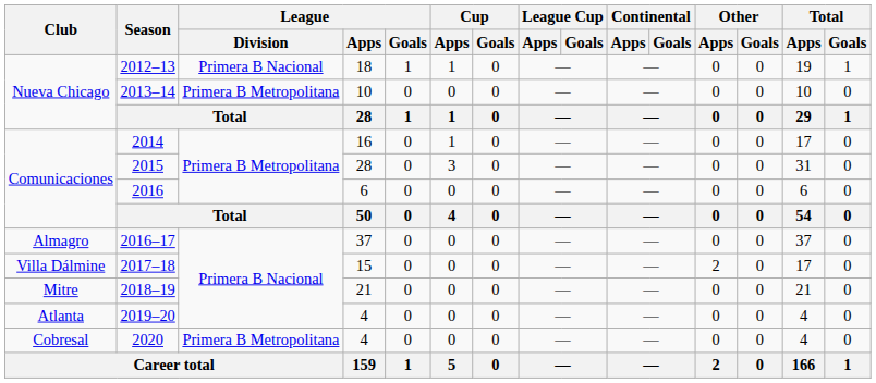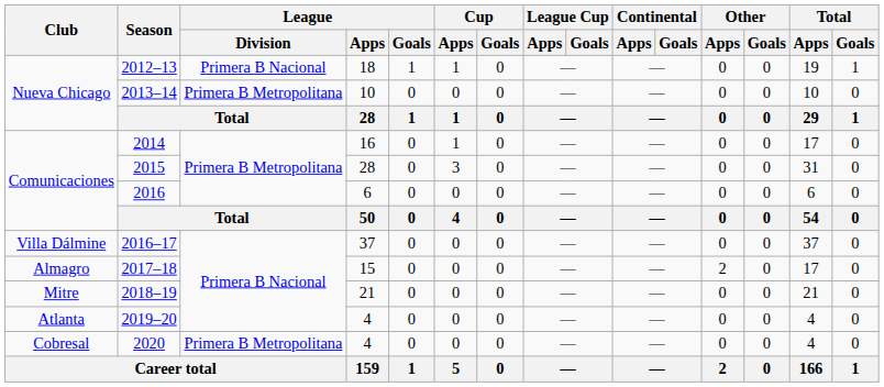 <table class="wikitable" style="text-align:center">
 <tr>
 <th rowspan="2">Club</th>
 <th rowspan="2">Season</th>
 <th colspan="3">League</th>
 <th colspan="2">Cup</th>
 <th colspan="2">League Cup</th>
 <th colspan="2">Continental</th>
 <th colspan="2">Other</th>
 <th colspan="2">Total</th>
 </tr>
 <tr>
 <th>Division</th>
 <th>Apps</th>
 <th>Goals</th>
 <th>Apps</th>
 <th>Goals</th>
 <th>Apps</th>
 <th>Goals</th>
 <th>Apps</th>
 <th>Goals</th>
 <th>Apps</th>
 <th>Goals</th>
 <th>Apps</th>
 <th>Goals</th>
 </tr>
 <tr>
 <td rowspan="3"><a href='#'>Nueva Chicago</a></td>
 <td><a href='#'>2012–13</a></td>
 <td rowspan="1"><a href='#'>Primera B Nacional</a></td>
 <td>18</td>
 <td>1</td>
 <td>1</td>
 <td>0</td>
 <td colspan="2">—</td>
 <td colspan="2">—</td>
 <td>0</td>
 <td>0</td>
 <td>19</td>
 <td>1</td>
 </tr>
 <tr>
 <td><a href='#'>2013–14</a></td>
 <td rowspan="1"><a href='#'>Primera B Metropolitana</a></td>
 <td>10</td>
 <td>0</td>
 <td>0</td>
 <td>0</td>
 <td colspan="2">—</td>
 <td colspan="2">—</td>
 <td>0</td>
 <td>0</td>
 <td>10</td>
 <td>0</td>
 </tr>
 <tr>
 <th colspan="2">Total</th>
 <th>28</th>
 <th>1</th>
 <th>1</th>
 <th>0</th>
 <th colspan="2">—</th>
 <th colspan="2">—</th>
 <th>0</th>
 <th>0</th>
 <th>29</th>
 <th>1</th>
 </tr>
 <tr>
 <td rowspan="4"><a href='#'>Comunicaciones</a></td>
 <td><a href='#'>2014</a></td>
 <td rowspan="3"><a href='#'>Primera B Metropolitana</a></td>
 <td>16</td>
 <td>0</td>
 <td>1</td>
 <td>0</td>
 <td colspan="2">—</td>
 <td colspan="2">—</td>
 <td>0</td>
 <td>0</td>
 <td>17</td>
 <td>0</td>
 </tr>
 <tr>
 <td><a href='#'>2015</a></td>
 <td>28</td>
 <td>0</td>
 <td>3</td>
 <td>0</td>
 <td colspan="2">—</td>
 <td colspan="2">—</td>
 <td>0</td>
 <td>0</td>
 <td>31</td>
 <td>0</td>
 </tr>
 <tr>
 <td><a href='#'>2016</a></td>
 <td>6</td>
 <td>0</td>
 <td>0</td>
 <td>0</td>
 <td colspan="2">—</td>
 <td colspan="2">—</td>
 <td>0</td>
 <td>0</td>
 <td>6</td>
 <td>0</td>
 </tr>
 <tr>
 <th colspan="2">Total</th>
 <th>50</th>
 <th>0</th>
 <th>4</th>
 <th>0</th>
 <th colspan="2">—</th>
 <th colspan="2">—</th>
 <th>0</th>
 <th>0</th>
 <th>54</th>
 <th>0</th>
 </tr>
 <tr>
-<td rowspan="1"><a href='#'>Almagro</a></td>
+<td rowspan="1"><a href='#'>Villa Dálmine</a></td>
 <td><a href='#'>2016–17</a></td>
 <td rowspan="4"><a href='#'>Primera B Nacional</a></td>
 <td>37</td>
 <td>0</td>
 <td>0</td>
 <td>0</td>
 <td colspan="2">—</td>
 <td colspan="2">—</td>
 <td>0</td>
 <td>0</td>
 <td>37</td>
 <td>0</td>
 </tr>
 <tr>
-<td rowspan="1"><a href='#'>Villa Dálmine</a></td>
+<td rowspan="1"><a href='#'>Almagro</a></td>
 <td><a href='#'>2017–18</a></td>
 <td>15</td>
 <td>0</td>
 <td>0</td>
 <td>0</td>
 <td colspan="2">—</td>
 <td colspan="2">—</td>
 <td>2</td>
 <td>0</td>
 <td>17</td>
 <td>0</td>
 </tr>
 <tr>
 <td rowspan="1"><a href='#'>Mitre</a></td>
 <td><a href='#'>2018–19</a></td>
 <td>21</td>
 <td>0</td>
 <td>0</td>
 <td>0</td>
 <td colspan="2">—</td>
 <td colspan="2">—</td>
 <td>0</td>
 <td>0</td>
 <td>21</td>
 <td>0</td>
 </tr>
 <tr>
 <td rowspan="1"><a href='#'>Atlanta</a></td>
 <td><a href='#'>2019–20</a></td>
 <td>4</td>
 <td>0</td>
 <td>0</td>
 <td>0</td>
 <td colspan="2">—</td>
 <td colspan="2">—</td>
 <td>0</td>
 <td>0</td>
 <td>4</td>
 <td>0</td>
 </tr>
 <tr>
 <td rowspan="1"><a href='#'>Cobresal</a></td>
 <td><a href='#'>2020</a></td>
 <td rowspan="1"><a href='#'>Primera B Metropolitana</a></td>
 <td>4</td>
 <td>0</td>
 <td>0</td>
 <td>0</td>
 <td colspan="2">—</td>
 <td colspan="2">—</td>
 <td>0</td>
 <td>0</td>
 <td>4</td>
 <td>0</td>
 </tr>
 <tr>
 <th colspan="3">Career total</th>
 <th>159</th>
 <th>1</th>
 <th>5</th>
 <th>0</th>
 <th colspan="2">—</th>
 <th colspan="2">—</th>
 <th>2</th>
 <th>0</th>
 <th>166</th>
 <th>1</th>
 </tr>
 </table>
